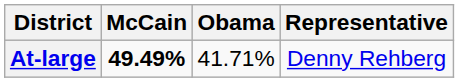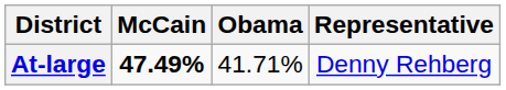 <table class=wikitable>
 <tr>
 <th>District</th>
 <th>McCain</th>
 <th>Obama</th>
 <th>Representative</th>
 </tr>
 <tr align=center>
 <th><a href='#'>At-large</a></th>
-<td><strong>49.49%</strong></td>
+<td><strong>47.49%</strong></td>
 <td>41.71%</td>
 <td><a href='#'>Denny Rehberg</a></td>
 </tr>
 </table>
